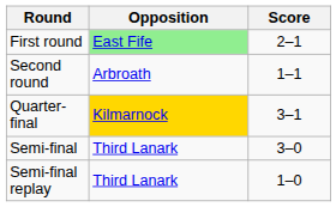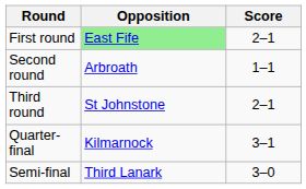 <table class="wikitable" style="text-align:left;margin-left:1em;float:right">
 <tr>
 <th width=80>Round</th>
 <th width=160>Opposition</th>
 <th width=80>Score</th>
 </tr>
 <tr>
 <td>First round</td>
 <td style="background: lightgreen;"><a href='#'>East Fife</a></td>
 <td align=center>2–1</td>
 </tr>
 <tr>
 <td>Second round</td>
 <td><a href='#'>Arbroath</a></td>
 <td align=center>1–1</td>
 </tr>
 <tr>
+<td>Third round</td>
+<td><a href='#'>St Johnstone</a></td>
+<td align=center>2–1</td>
+</tr>
+<tr>
 <td>Quarter-final</td>
-<td style="background: gold;"><a href='#'>Kilmarnock</a></td>
+<td><a href='#'>Kilmarnock</a></td>
 <td align=center>3–1</td>
 </tr>
 <tr>
 <td>Semi-final</td>
 <td><a href='#'>Third Lanark</a></td>
 <td align=center>3–0</td>
 </tr>
-<tr>
-<td>Semi-final replay</td>
-<td><a href='#'>Third Lanark</a></td>
-<td align=center>1–0</td>
-</tr>
 </table>
